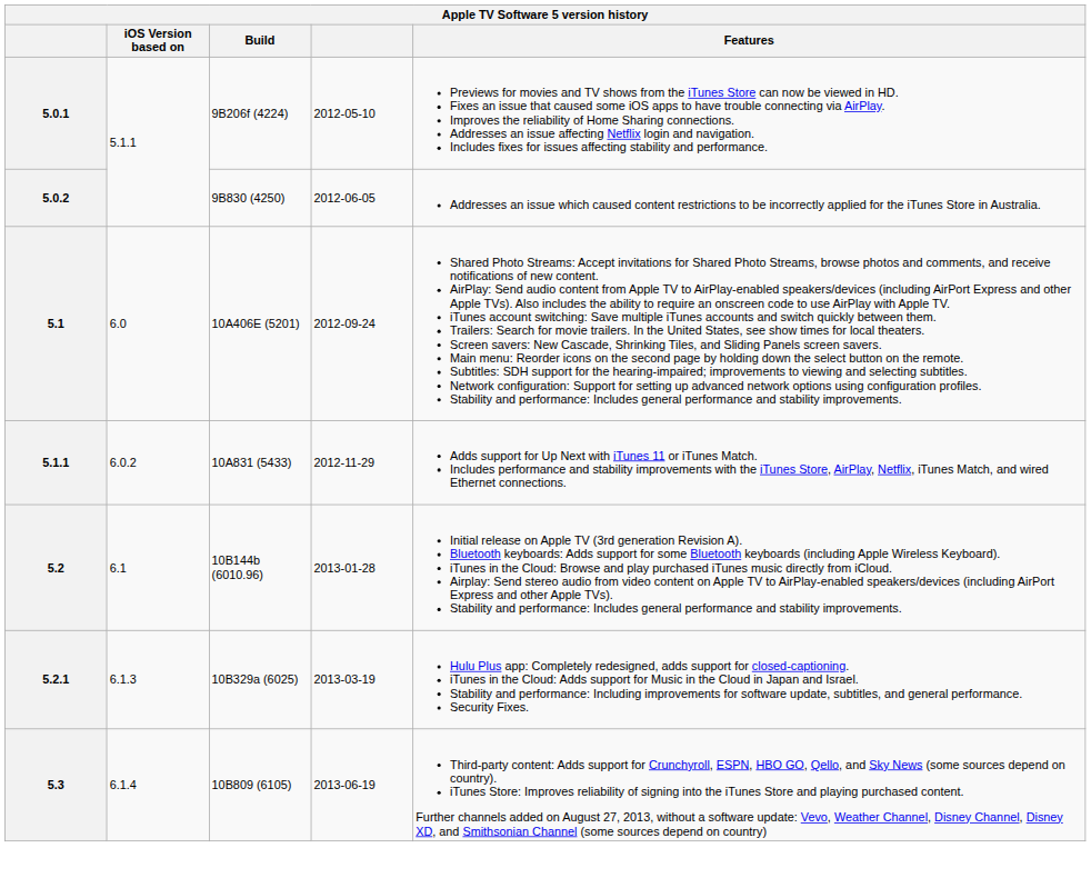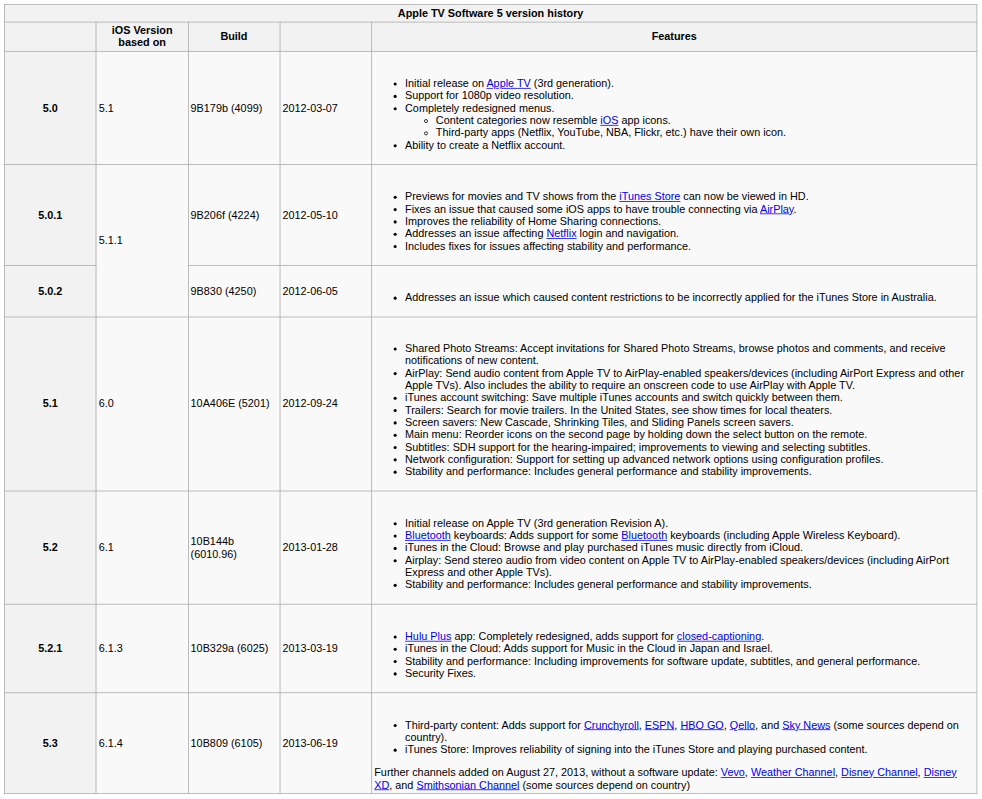 <table class="wikitable mw-collapsible mw-collapsed" style="width:100%; font-size:88%;">
 <tr>
 <th colspan="5">Apple TV Software 5 version history</th>
 </tr>
 <tr>
 <th style="width:8em;"></th>
 <th style="width:8em;">iOS Version based on</th>
 <th style="width:8em;">Build</th>
 <th style="width:8em;"></th>
 <th>Features</th>
+</tr>
+<tr>
+<th>5.0</th>
+<td>5.1</td>
+<td>9B179b (4099)</td>
+<td>2012-03-07</td>
+<td><br><ul><li>Initial release on <a href='#'>Apple TV</a> (3rd generation).</li><li>Support for 1080p video resolution.</li><li>Completely redesigned menus.<ul><li>Content categories now resemble <a href='#'>iOS</a> app icons.</li><li>Third-party apps (Netflix, YouTube, NBA, Flickr, etc.) have their own icon.</li></ul></li><li>Ability to create a Netflix account.</li></ul></td>
 </tr>
 <tr>
 <th>5.0.1</th>
 <td rowspan="2">5.1.1</td>
 <td>9B206f (4224)</td>
 <td>2012-05-10</td>
 <td><br><ul><li>Previews for movies and TV shows from the <a href='#'>iTunes Store</a> can now be viewed in HD.</li><li>Fixes an issue that caused some iOS apps to have trouble connecting via <a href='#'>AirPlay</a>.</li><li>Improves the reliability of Home Sharing connections.</li><li>Addresses an issue affecting <a href='#'>Netflix</a> login and navigation.</li><li>Includes fixes for issues affecting stability and performance.</li></ul></td>
 </tr>
 <tr>
 <th>5.0.2</th>
 <td>9B830 (4250)</td>
 <td>2012-06-05</td>
 <td><br><ul><li>Addresses an issue which caused content restrictions to be incorrectly applied for the iTunes Store in Australia.</li></ul></td>
 </tr>
 <tr>
 <th>5.1</th>
 <td>6.0</td>
 <td>10A406E (5201)</td>
 <td>2012-09-24</td>
 <td><br><ul><li>Shared Photo Streams: Accept invitations for Shared Photo Streams, browse photos and comments, and receive notifications of new content.</li><li>AirPlay: Send audio content from Apple TV to AirPlay-enabled speakers/devices (including AirPort Express and other Apple TVs). Also includes the ability to require an onscreen code to use AirPlay with Apple TV.</li><li>iTunes account switching: Save multiple iTunes accounts and switch quickly between them.</li><li>Trailers: Search for movie trailers. In the United States, see show times for local theaters.</li><li>Screen savers: New Cascade, Shrinking Tiles, and Sliding Panels screen savers.</li><li>Main menu: Reorder icons on the second page by holding down the select button on the remote.</li><li>Subtitles: SDH support for the hearing-impaired; improvements to viewing and selecting subtitles.</li><li>Network configuration: Support for setting up advanced network options using configuration profiles.</li><li>Stability and performance: Includes general performance and stability improvements.</li></ul></td>
-</tr>
-<tr>
-<th>5.1.1</th>
-<td>6.0.2</td>
-<td>10A831 (5433)</td>
-<td>2012-11-29</td>
-<td><br><ul><li>Adds support for Up Next with <a href='#'>iTunes 11</a> or iTunes Match.</li><li>Includes performance and stability improvements with the <a href='#'>iTunes Store</a>, <a href='#'>AirPlay</a>, <a href='#'>Netflix</a>, iTunes Match, and wired Ethernet connections.</li></ul></td>
 </tr>
 <tr>
 <th>5.2</th>
 <td>6.1</td>
 <td>10B144b (6010.96)</td>
 <td>2013-01-28</td>
 <td><br><ul><li>Initial release on Apple TV (3rd generation Revision A).</li><li><a href='#'>Bluetooth</a> keyboards: Adds support for some <a href='#'>Bluetooth</a> keyboards (including Apple Wireless Keyboard).</li><li>iTunes in the Cloud: Browse and play purchased iTunes music directly from iCloud.</li><li>Airplay: Send stereo audio from video content on Apple TV to AirPlay-enabled speakers/devices (including AirPort Express and other Apple TVs).</li><li>Stability and performance: Includes general performance and stability improvements.</li></ul></td>
 </tr>
 <tr>
 <th>5.2.1</th>
 <td>6.1.3</td>
 <td>10B329a (6025)</td>
 <td>2013-03-19</td>
 <td><br><ul><li><a href='#'>Hulu Plus</a> app: Completely redesigned, adds support for <a href='#'>closed-captioning</a>.</li><li>iTunes in the Cloud: Adds support for Music in the Cloud in Japan and Israel.</li><li>Stability and performance: Including improvements for software update, subtitles, and general performance.</li><li>Security Fixes.</li></ul></td>
 </tr>
 <tr>
 <th>5.3</th>
 <td>6.1.4</td>
 <td syle="white-space: nowrap;">10B809 (6105)</td>
 <td>2013-06-19</td>
 <td><br><ul><li>Third-party content: Adds support for <a href='#'>Crunchyroll</a>, <a href='#'>ESPN</a>, <a href='#'>HBO GO</a>, <a href='#'>Qello</a>, and <a href='#'>Sky News</a> (some sources depend on country).</li><li>iTunes Store: Improves reliability of signing into the iTunes Store and playing purchased content.</li></ul>Further channels added on August 27, 2013, without a software update: <a href='#'>Vevo</a>, <a href='#'>Weather Channel</a>, <a href='#'>Disney Channel</a>, <a href='#'>Disney XD</a>, and <a href='#'>Smithsonian Channel</a> (some sources depend on country)</td>
 </tr>
 </table>
